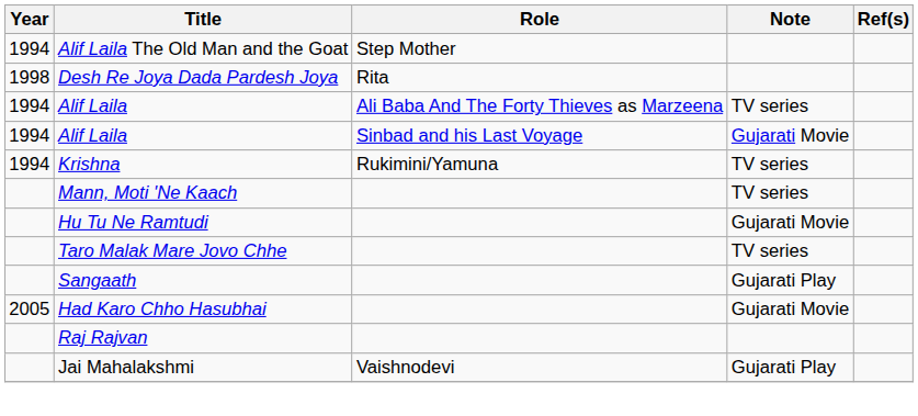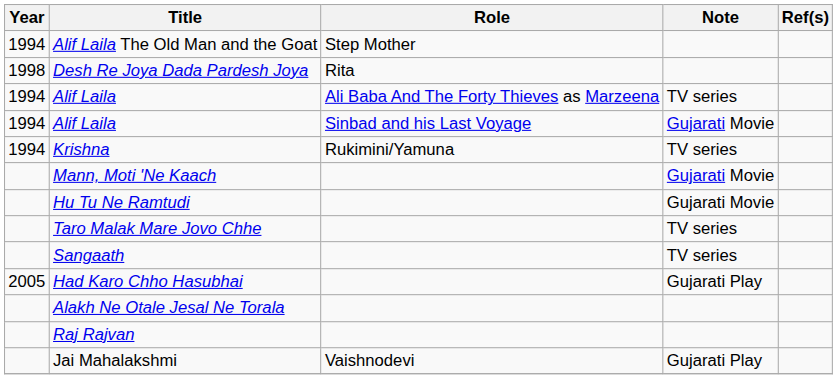 <table class="wikitable sortable">
 <tr>
 <th>Year</th>
 <th>Title</th>
 <th>Role</th>
 <th>Note</th>
 <th class="unsortable">Ref(s)</th>
 </tr>
 <tr>
 <td>1994</td>
 <td><em><a href='#'>Alif Laila</a></em> The Old Man and the Goat</td>
 <td>Step Mother</td>
 <td></td>
 <td></td>
 </tr>
 <tr>
 <td>1998</td>
 <td><em><a href='#'>Desh Re Joya Dada Pardesh Joya</a></em></td>
 <td>Rita</td>
 <td></td>
 <td></td>
 </tr>
 <tr>
 <td>1994</td>
 <td><em><a href='#'>Alif Laila</a></em></td>
 <td><a href='#'>Ali Baba And The Forty Thieves</a> as <a href='#'>Marzeena</a></td>
 <td>TV series</td>
 <td></td>
 </tr>
 <tr>
 <td>1994</td>
 <td><em><a href='#'>Alif Laila</a></em></td>
 <td><a href='#'>Sinbad and his Last Voyage </a></td>
 <td><a href='#'>Gujarati</a> Movie</td>
 <td></td>
 </tr>
 <tr>
 <td>1994</td>
 <td><em><a href='#'> Krishna</a></em></td>
 <td>Rukimini/Yamuna</td>
 <td>TV series</td>
 <td></td>
 </tr>
 <tr>
 <td></td>
 <td><em><a href='#'>Mann, Moti 'Ne Kaach</a></em></td>
 <td></td>
-<td>TV series</td>
+<td><a href='#'>Gujarati</a> Movie</td>
 <td></td>
 </tr>
 <tr>
 <td></td>
 <td><em><a href='#'>Hu Tu Ne Ramtudi</a></em></td>
 <td></td>
 <td>Gujarati Movie</td>
 <td></td>
 </tr>
 <tr>
 <td></td>
 <td><em><a href='#'>Taro Malak Mare Jovo Chhe</a></em></td>
 <td></td>
 <td>TV series</td>
 <td></td>
 </tr>
 <tr>
 <td></td>
 <td><em><a href='#'>Sangaath</a></em></td>
 <td></td>
-<td>Gujarati Play</td>
+<td>TV series</td>
 <td></td>
 </tr>
 <tr>
 <td>2005</td>
 <td><em><a href='#'>Had Karo Chho Hasubhai</a></em></td>
 <td></td>
-<td>Gujarati Movie</td>
+<td>Gujarati Play</td>
+<td></td>
+</tr>
+<tr>
+<td></td>
+<td><em><a href='#'>Alakh Ne Otale Jesal Ne Torala</a></em></td>
+<td></td>
+<td></td>
 <td></td>
 </tr>
 <tr>
 <td></td>
 <td><em><a href='#'>Raj Rajvan</a></em></td>
 <td></td>
 <td></td>
 <td></td>
 </tr>
 <tr>
 <td></td>
 <td>Jai Mahalakshmi</td>
 <td>Vaishnodevi</td>
 <td>Gujarati Play</td>
 <td></td>
 </tr>
 <tr>
 </tr>
 </table>
